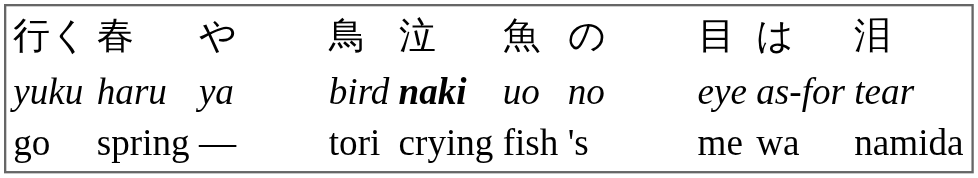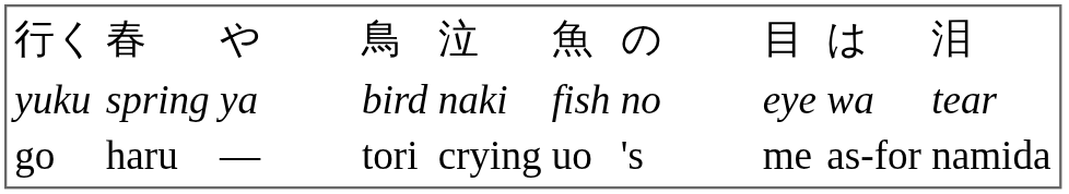 <table style="border: 1px solid #666;">
 <tr lang="ja">
 <td>行く</td>
 <td>春</td>
 <td>や</td>
 <td style="width: 2em;"></td>
 <td>鳥</td>
 <td>泣</td>
 <td>魚</td>
 <td>の</td>
 <td style="width: 2em;"></td>
 <td>目</td>
 <td>は</td>
 <td>泪</td>
 </tr>
 <tr style="font-style:italic" lang="ja-Latn">
 <td>yuku</td>
-<td>haru</td>
+<td>spring</td>
 <td>ya</td>
 <td></td>
 <td>bird</td>
-<td><strong>naki</strong></td>
-<td>uo</td>
+<td>naki</td>
+<td>fish</td>
 <td>no</td>
 <td></td>
 <td>eye</td>
-<td>as-for</td>
+<td>wa</td>
 <td>tear</td>
 </tr>
 <tr>
 <td>go</td>
-<td>spring</td>
+<td>haru</td>
 <td>—</td>
 <td></td>
 <td>tori</td>
 <td>crying</td>
-<td>fish</td>
+<td>uo</td>
 <td>'s</td>
 <td></td>
 <td>me</td>
-<td>wa</td>
+<td>as-for</td>
 <td>namida</td>
 </tr>
 </table>
